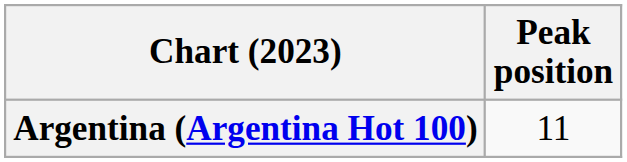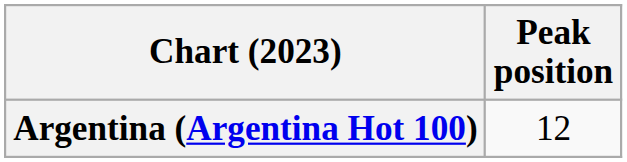 <table class="wikitable sortable plainrowheaders" style="text-align:center">
 <tr>
 <th scope="col">Chart (2023)</th>
 <th scope="col">Peak<br>position</th>
 </tr>
 <tr>
 <th scope="row">Argentina (<a href='#'>Argentina Hot 100</a>)</th>
-<td>11</td>
+<td>12</td>
 </tr>
 </table>
